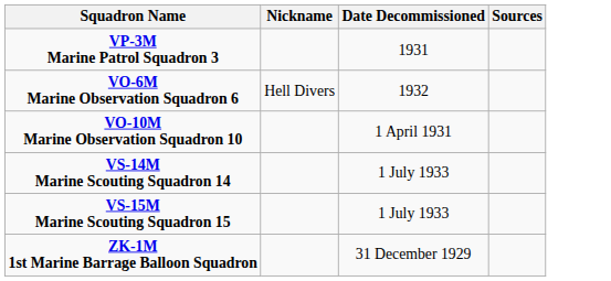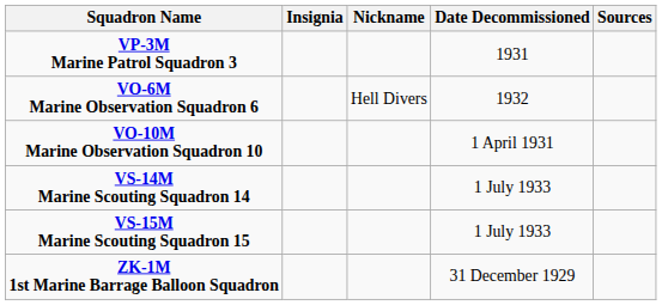 <table class="wikitable" style="text-align:center;">
 <tr>
 <th>Squadron Name</th>
+<th>Insignia</th>
 <th>Nickname</th>
 <th>Date Decommissioned</th>
 <th>Sources</th>
 </tr>
 <tr>
 <td><strong><a href='#'>VP-3M</a><br>Marine Patrol Squadron 3</strong></td>
 <td></td>
+<td></td>
 <td>1931</td>
 <td></td>
 </tr>
 <tr>
 <td><strong><a href='#'>VO-6M</a><br>Marine Observation Squadron 6<br></strong></td>
+<td></td>
 <td>Hell Divers</td>
 <td>1932</td>
 <td></td>
 </tr>
 <tr>
 <td><strong><a href='#'>VO-10M</a><br>Marine Observation Squadron 10<br></strong></td>
 <td></td>
+<td></td>
 <td>1 April 1931</td>
 <td></td>
 </tr>
 <tr>
 <td><strong><a href='#'>VS-14M</a><br>Marine Scouting Squadron 14</strong></td>
+<td></td>
 <td></td>
 <td>1 July 1933</td>
 <td></td>
 </tr>
 <tr>
 <td><strong><a href='#'>VS-15M</a><br>Marine Scouting Squadron 15</strong></td>
 <td></td>
+<td></td>
 <td>1 July 1933</td>
 <td></td>
 </tr>
 <tr>
 <td><strong><a href='#'>ZK-1M</a><br> 1st Marine Barrage Balloon Squadron</strong></td>
 <td></td>
+<td></td>
 <td>31 December 1929</td>
 <td></td>
 </tr>
 </table>
